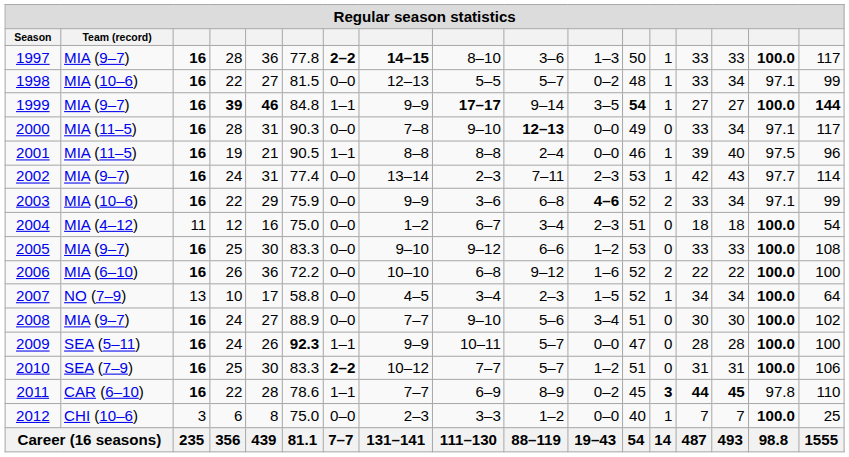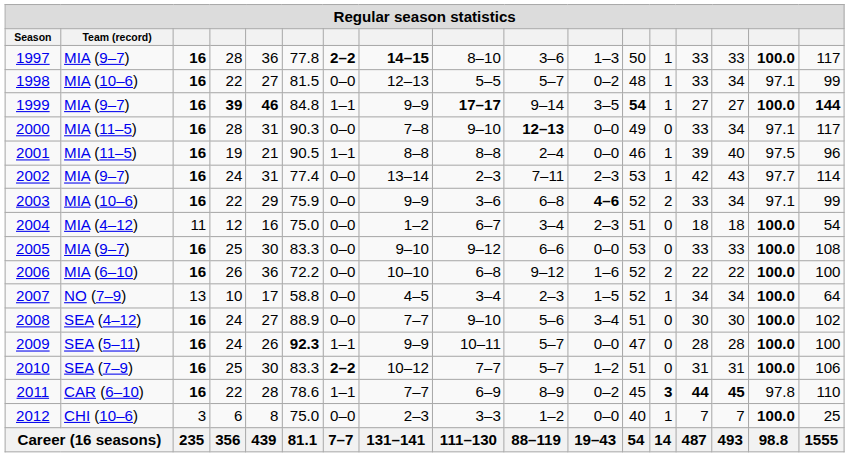 <table class="wikitable collapsible collapsed" style="margin: auto; text-align:right; font-size:90%; width:800px;">
 <tr>
 <th style="background-color:#dcdcdc;" colspan="17">Regular season statistics</th>
 </tr>
 <tr style="font-size:x-small;">
 <th>Season</th>
 <th>Team (record)</th>
 <th></th>
 <th></th>
 <th></th>
 <th></th>
 <th></th>
 <th></th>
 <th></th>
 <th></th>
 <th></th>
 <th></th>
 <th></th>
 <th></th>
 <th></th>
 <th></th>
 <th></th>
 </tr>
 <tr>
 <td style="text-align:center;"><a href='#'>1997</a></td>
 <td style="text-align:left;" nowrap="nowrap"><a href='#'>MIA</a> (<a href='#'>9–7</a>)</td>
 <td><strong>16</strong></td>
 <td>28</td>
 <td>36</td>
 <td>77.8</td>
 <td><strong>2–2</strong></td>
 <td><strong>14–15</strong></td>
 <td>8–10</td>
 <td>3–6</td>
 <td>1–3</td>
 <td>50</td>
 <td>1</td>
 <td>33</td>
 <td>33</td>
 <td><strong>100.0</strong></td>
 <td>117</td>
 </tr>
 <tr>
 <td style="text-align:center;"><a href='#'>1998</a></td>
 <td style="text-align:left;" nowrap="nowrap"><a href='#'>MIA</a> (<a href='#'>10–6</a>)</td>
 <td><strong>16</strong></td>
 <td>22</td>
 <td>27</td>
 <td>81.5</td>
 <td>0–0</td>
 <td>12–13</td>
 <td>5–5</td>
 <td>5–7</td>
 <td>0–2</td>
 <td>48</td>
 <td>1</td>
 <td>33</td>
 <td>34</td>
 <td>97.1</td>
 <td>99</td>
 </tr>
 <tr>
 <td style="text-align:center;"><a href='#'>1999</a></td>
 <td style="text-align:left;" nowrap="nowrap"><a href='#'>MIA</a> (<a href='#'>9–7</a>)</td>
 <td><strong>16</strong></td>
 <td><strong>39</strong></td>
 <td><strong>46</strong></td>
 <td>84.8</td>
 <td>1–1</td>
 <td>9–9</td>
 <td><strong>17–17</strong></td>
 <td>9–14</td>
 <td>3–5</td>
 <td><strong>54</strong></td>
 <td>1</td>
 <td>27</td>
 <td>27</td>
 <td><strong>100.0</strong></td>
 <td><strong>144</strong></td>
 </tr>
 <tr>
 <td style="text-align:center;"><a href='#'>2000</a></td>
 <td style="text-align:left;" nowrap="nowrap"><a href='#'>MIA</a> (<a href='#'>11–5</a>)</td>
 <td><strong>16</strong></td>
 <td>28</td>
 <td>31</td>
 <td>90.3</td>
 <td>0–0</td>
 <td>7–8</td>
 <td>9–10</td>
 <td><strong>12–13</strong></td>
 <td>0–0</td>
 <td>49</td>
 <td>0</td>
 <td>33</td>
 <td>34</td>
 <td>97.1</td>
 <td>117</td>
 </tr>
 <tr>
 <td style="text-align:center;"><a href='#'>2001</a></td>
 <td style="text-align:left;" nowrap="nowrap"><a href='#'>MIA</a> (<a href='#'>11–5</a>)</td>
 <td><strong>16</strong></td>
 <td>19</td>
 <td>21</td>
 <td>90.5</td>
 <td>1–1</td>
 <td>8–8</td>
 <td>8–8</td>
 <td>2–4</td>
 <td>0–0</td>
 <td>46</td>
 <td>1</td>
 <td>39</td>
 <td>40</td>
 <td>97.5</td>
 <td>96</td>
 </tr>
 <tr>
 <td style="text-align:center;"><a href='#'>2002</a></td>
 <td style="text-align:left;" nowrap="nowrap"><a href='#'>MIA</a> (<a href='#'>9–7</a>)</td>
 <td><strong>16</strong></td>
 <td>24</td>
 <td>31</td>
 <td>77.4</td>
 <td>0–0</td>
 <td>13–14</td>
 <td>2–3</td>
 <td>7–11</td>
 <td>2–3</td>
 <td>53</td>
 <td>1</td>
 <td>42</td>
 <td>43</td>
 <td>97.7</td>
 <td>114</td>
 </tr>
 <tr>
 <td style="text-align:center;"><a href='#'>2003</a></td>
 <td style="text-align:left;" nowrap="nowrap"><a href='#'>MIA</a> (<a href='#'>10–6</a>)</td>
 <td><strong>16</strong></td>
 <td>22</td>
 <td>29</td>
 <td>75.9</td>
 <td>0–0</td>
 <td>9–9</td>
 <td>3–6</td>
 <td>6–8</td>
 <td><strong>4–6</strong></td>
 <td>52</td>
 <td>2</td>
 <td>33</td>
 <td>34</td>
 <td>97.1</td>
 <td>99</td>
 </tr>
 <tr>
 <td style="text-align:center;"><a href='#'>2004</a></td>
 <td style="text-align:left;" nowrap="nowrap"><a href='#'>MIA</a> (<a href='#'>4–12</a>)</td>
 <td>11</td>
 <td>12</td>
 <td>16</td>
 <td>75.0</td>
 <td>0–0</td>
 <td>1–2</td>
 <td>6–7</td>
 <td>3–4</td>
 <td>2–3</td>
 <td>51</td>
 <td>0</td>
 <td>18</td>
 <td>18</td>
 <td><strong>100.0</strong></td>
 <td>54</td>
 </tr>
 <tr>
 <td style="text-align:center;"><a href='#'>2005</a></td>
 <td style="text-align:left;" nowrap="nowrap"><a href='#'>MIA</a> (<a href='#'>9–7</a>)</td>
 <td><strong>16</strong></td>
 <td>25</td>
 <td>30</td>
 <td>83.3</td>
 <td>0–0</td>
 <td>9–10</td>
 <td>9–12</td>
 <td>6–6</td>
-<td>1–2</td>
+<td>0–0</td>
 <td>53</td>
 <td>0</td>
 <td>33</td>
 <td>33</td>
 <td><strong>100.0</strong></td>
 <td>108</td>
 </tr>
 <tr>
 <td style="text-align:center;"><a href='#'>2006</a></td>
 <td style="text-align:left;" nowrap="nowrap"><a href='#'>MIA</a> (<a href='#'>6–10</a>)</td>
 <td><strong>16</strong></td>
 <td>26</td>
 <td>36</td>
 <td>72.2</td>
 <td>0–0</td>
 <td>10–10</td>
 <td>6–8</td>
 <td>9–12</td>
 <td>1–6</td>
 <td>52</td>
 <td>2</td>
 <td>22</td>
 <td>22</td>
 <td><strong>100.0</strong></td>
 <td>100</td>
 </tr>
 <tr>
 <td style="text-align:center;"><a href='#'>2007</a></td>
 <td style="text-align:left;" nowrap="nowrap"><a href='#'>NO</a> (<a href='#'>7–9</a>)</td>
 <td>13</td>
 <td>10</td>
 <td>17</td>
 <td>58.8</td>
 <td>0–0</td>
 <td>4–5</td>
 <td>3–4</td>
 <td>2–3</td>
 <td>1–5</td>
 <td>52</td>
 <td>1</td>
 <td>34</td>
 <td>34</td>
 <td><strong>100.0</strong></td>
 <td>64</td>
 </tr>
 <tr>
 <td style="text-align:center;"><a href='#'>2008</a></td>
-<td style="text-align:left;" nowrap="nowrap"><a href='#'>MIA</a> (<a href='#'>9–7</a>)</td>
+<td style="text-align:left;" nowrap="nowrap"><a href='#'>SEA</a> (<a href='#'>4–12</a>)</td>
 <td><strong>16</strong></td>
 <td>24</td>
 <td>27</td>
 <td>88.9</td>
 <td>0–0</td>
 <td>7–7</td>
 <td>9–10</td>
 <td>5–6</td>
 <td>3–4</td>
 <td>51</td>
 <td>0</td>
 <td>30</td>
 <td>30</td>
 <td><strong>100.0</strong></td>
 <td>102</td>
 </tr>
 <tr>
 <td style="text-align:center;"><a href='#'>2009</a></td>
 <td style="text-align:left;" nowrap="nowrap"><a href='#'>SEA</a> (<a href='#'>5–11</a>)</td>
 <td><strong>16</strong></td>
 <td>24</td>
 <td>26</td>
 <td><strong>92.3</strong></td>
 <td>1–1</td>
 <td>9–9</td>
 <td>10–11</td>
 <td>5–7</td>
 <td>0–0</td>
 <td>47</td>
 <td>0</td>
 <td>28</td>
 <td>28</td>
 <td><strong>100.0</strong></td>
 <td>100</td>
 </tr>
 <tr>
 <td style="text-align:center;"><a href='#'>2010</a></td>
 <td style="text-align:left;" nowrap="nowrap"><a href='#'>SEA</a> (<a href='#'>7–9</a>)</td>
 <td><strong>16</strong></td>
 <td>25</td>
 <td>30</td>
 <td>83.3</td>
 <td><strong>2–2</strong></td>
 <td>10–12</td>
 <td>7–7</td>
 <td>5–7</td>
 <td>1–2</td>
 <td>51</td>
 <td>0</td>
 <td>31</td>
 <td>31</td>
 <td><strong>100.0</strong></td>
 <td>106</td>
 </tr>
 <tr>
 <td style="text-align:center;"><a href='#'>2011</a></td>
 <td style="text-align:left;" nowrap="nowrap"><a href='#'>CAR</a> (<a href='#'>6–10</a>)</td>
 <td><strong>16</strong></td>
 <td>22</td>
 <td>28</td>
 <td>78.6</td>
 <td>1–1</td>
 <td>7–7</td>
 <td>6–9</td>
 <td>8–9</td>
 <td>0–2</td>
 <td>45</td>
 <td><strong>3</strong></td>
 <td><strong>44</strong></td>
 <td><strong>45</strong></td>
 <td>97.8</td>
 <td>110</td>
 </tr>
 <tr>
 <td style="text-align:center;"><a href='#'>2012</a></td>
 <td style="text-align:left;" nowrap="nowrap"><a href='#'>CHI</a> (<a href='#'>10–6</a>)</td>
 <td>3</td>
 <td>6</td>
 <td>8</td>
 <td>75.0</td>
 <td>0–0</td>
 <td>2–3</td>
 <td>3–3</td>
 <td>1–2</td>
 <td>0–0</td>
 <td>40</td>
 <td>1</td>
 <td>7</td>
 <td>7</td>
 <td><strong>100.0</strong></td>
 <td>25</td>
 </tr>
 <tr>
 <th colspan="2">Career (16 seasons)</th>
 <th>235</th>
 <th>356</th>
 <th>439</th>
 <th>81.1</th>
 <th>7–7</th>
 <th>131–141</th>
 <th>111–130</th>
 <th>88–119</th>
 <th>19–43</th>
 <th>54</th>
 <th>14</th>
 <th>487</th>
 <th>493</th>
 <th>98.8</th>
 <th>1555</th>
 </tr>
 </table>
